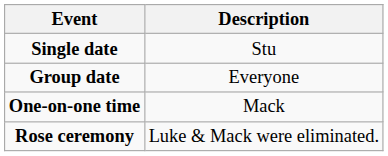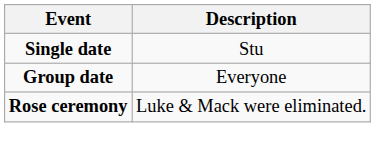 <table class="wikitable sortable" style="text-align:center;">
 <tr>
 <th>Event</th>
 <th>Description</th>
 </tr>
 <tr>
 <td><strong>Single date</strong></td>
 <td>Stu</td>
 </tr>
 <tr>
 <td><strong>Group date</strong></td>
 <td>Everyone</td>
 </tr>
 <tr>
-<td><strong>One-on-one time</strong></td>
-<td>Mack</td>
-</tr>
-<tr>
 <td><strong>Rose ceremony</strong></td>
 <td>Luke & Mack were eliminated.</td>
 </tr>
 </table>
